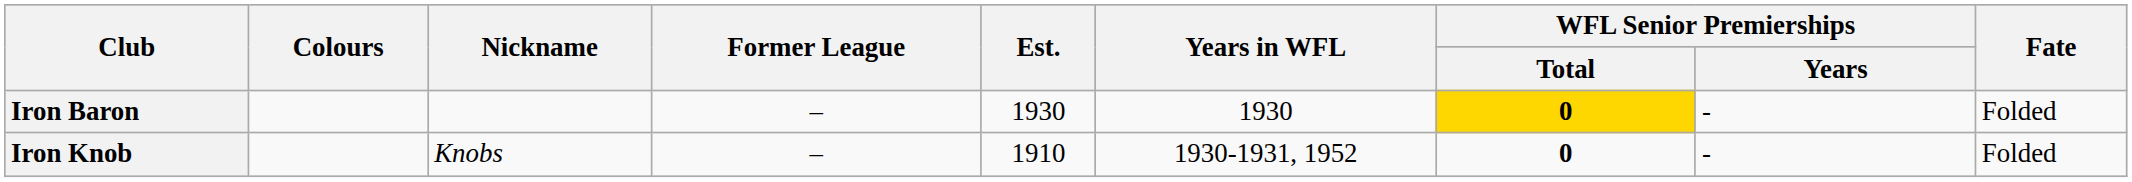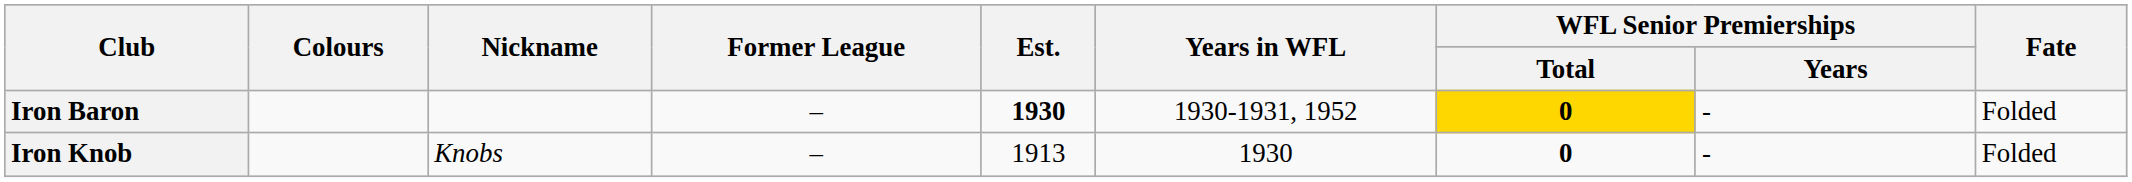 <table class="wikitable sortable" style= "width:100%">
 <tr>
 <th rowspan="2">Club</th>
 <th rowspan="2">Colours</th>
 <th rowspan="2">Nickname</th>
 <th rowspan="2">Former League</th>
 <th rowspan="2">Est.</th>
 <th rowspan="2">Years in WFL</th>
 <th colspan="2">WFL Senior Premierships</th>
 <th rowspan="2">Fate</th>
 </tr>
 <tr>
 <th>Total</th>
 <th>Years</th>
 </tr>
 <tr>
 <th style="text-align:left">Iron Baron</th>
 <td align="center"></td>
 <td></td>
 <td align="center">–</td>
-<td align="center">1930</td>
-<td align="center">1930</td>
+<td align="center"><strong>1930</strong></td>
+<td align="center">1930-1931, 1952</td>
 <td align="center" style="background: gold;"><strong>0</strong></td>
 <td>-</td>
 <td>Folded</td>
 </tr>
 <tr>
 <th style="text-align:left">Iron Knob</th>
 <td align="center"></td>
 <td><em>Knobs</em></td>
 <td align="center">–</td>
-<td align="center">1910</td>
-<td align="center">1930-1931, 1952</td>
+<td align="center">1913</td>
+<td align="center">1930</td>
 <td align="center"><strong>0</strong></td>
 <td>-</td>
 <td>Folded</td>
 </tr>
 </table>
